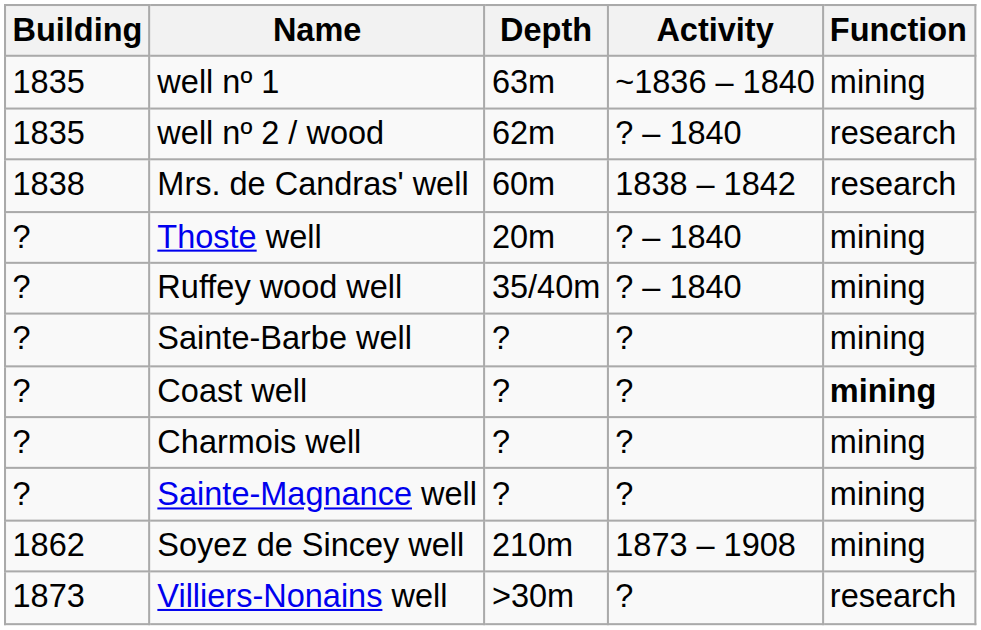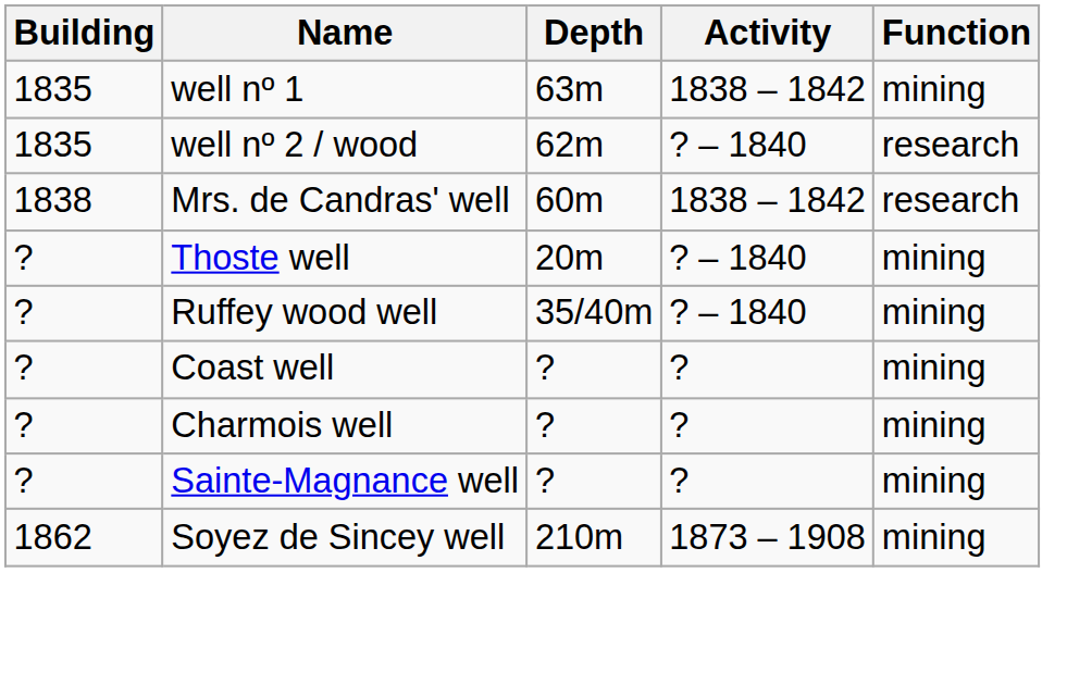 <table class="wikitable">
 <tr>
 <th>Building</th>
 <th>Name</th>
 <th>Depth</th>
 <th>Activity</th>
 <th>Function</th>
 </tr>
 <tr>
 <td>1835</td>
 <td>well nº 1</td>
 <td>63m</td>
-<td>~1836 – 1840</td>
+<td>1838 – 1842</td>
 <td>mining</td>
 </tr>
 <tr>
 <td>1835</td>
 <td>well nº 2 / wood</td>
 <td>62m</td>
 <td>? – 1840</td>
 <td>research</td>
 </tr>
 <tr>
 <td>1838</td>
 <td>Mrs. de Candras' well</td>
 <td>60m</td>
 <td>1838 – 1842</td>
 <td>research</td>
 </tr>
 <tr>
 <td>?</td>
 <td><a href='#'>Thoste</a> well</td>
 <td>20m</td>
 <td>? – 1840</td>
 <td>mining</td>
 </tr>
 <tr>
 <td>?</td>
 <td>Ruffey wood well</td>
 <td>35/40m</td>
 <td>? – 1840</td>
 <td>mining</td>
 </tr>
 <tr>
 <td>?</td>
-<td>Sainte-Barbe well</td>
+<td>Coast well</td>
 <td>?</td>
 <td>?</td>
 <td>mining</td>
-</tr>
-<tr>
-<td>?</td>
-<td>Coast well</td>
-<td>?</td>
-<td>?</td>
-<td><strong>mining</strong></td>
 </tr>
 <tr>
 <td>?</td>
 <td>Charmois well</td>
 <td>?</td>
 <td>?</td>
 <td>mining</td>
 </tr>
 <tr>
 <td>?</td>
 <td><a href='#'>Sainte-Magnance</a> well</td>
 <td>?</td>
 <td>?</td>
 <td>mining</td>
 </tr>
 <tr>
 <td>1862</td>
 <td>Soyez de Sincey well</td>
 <td>210m</td>
 <td>1873 – 1908</td>
 <td>mining</td>
 </tr>
-<tr>
-<td>1873</td>
-<td><a href='#'>Villiers-Nonains</a> well</td>
-<td>>30m</td>
-<td>?</td>
-<td>research</td>
-</tr>
 </table>
